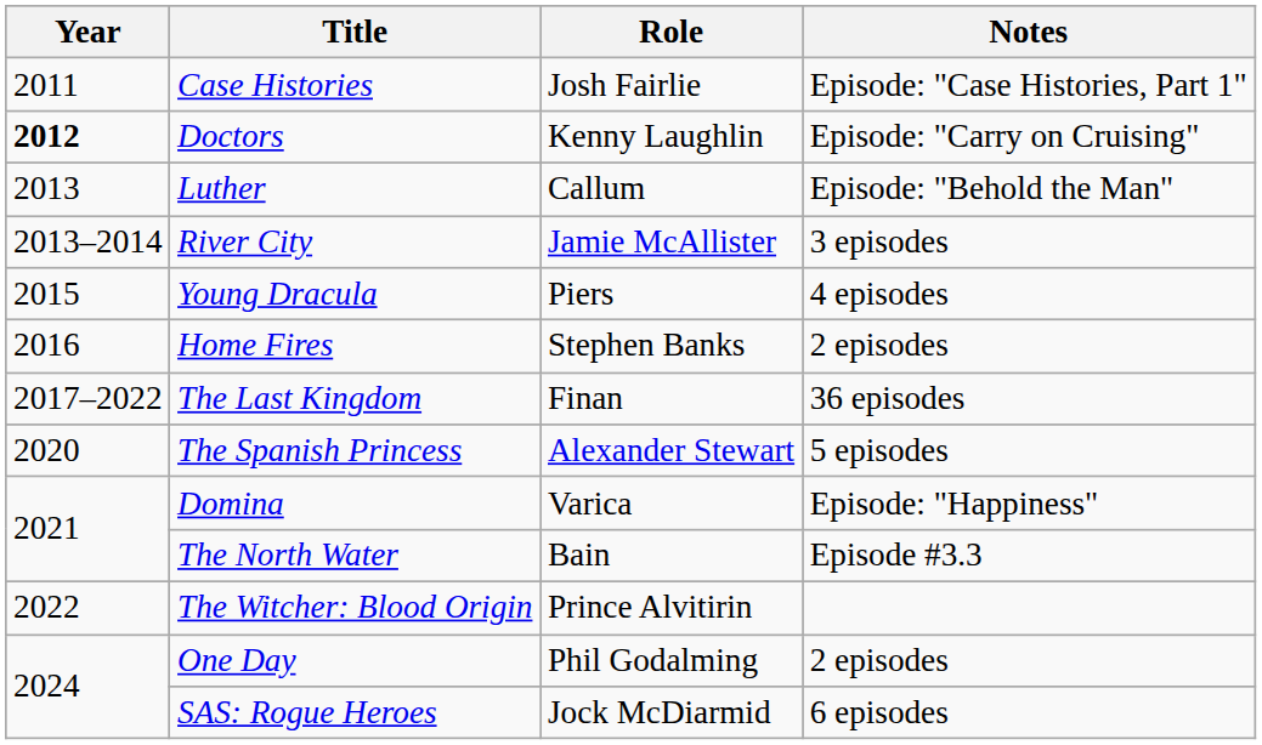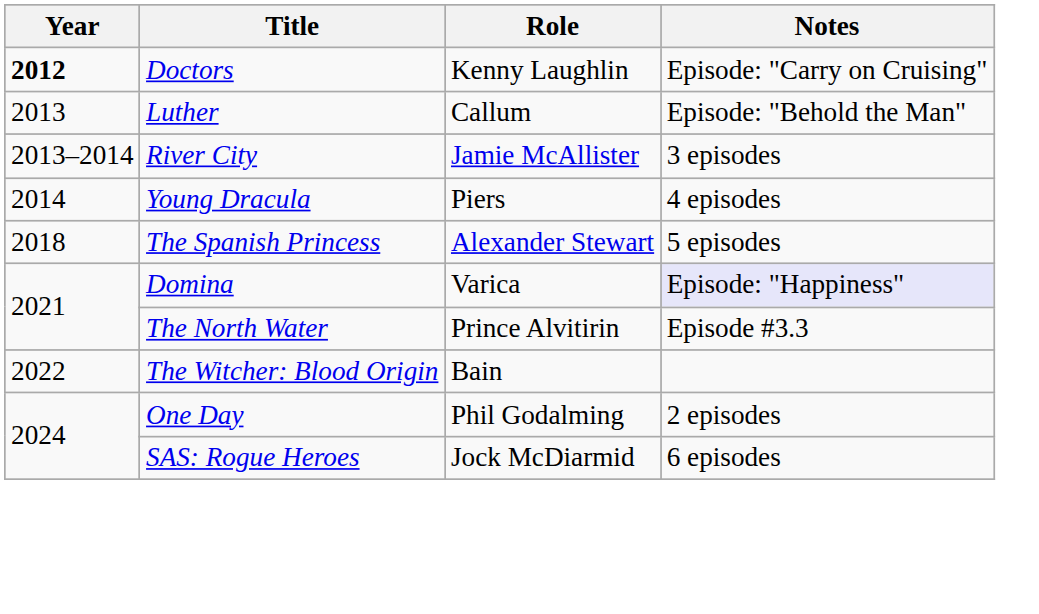 <table class="wikitable sortable">
 <tr>
 <th>Year</th>
 <th>Title</th>
 <th>Role</th>
 <th class="unsortable">Notes</th>
-</tr>
-<tr>
-<td>2011</td>
-<td><em><a href='#'>Case Histories</a></em></td>
-<td>Josh Fairlie</td>
-<td>Episode: "Case Histories, Part 1"</td>
 </tr>
 <tr>
 <td><strong>2012</strong></td>
 <td><em><a href='#'>Doctors</a></em></td>
 <td>Kenny Laughlin</td>
 <td>Episode: "Carry on Cruising"</td>
 </tr>
 <tr>
 <td>2013</td>
 <td><em><a href='#'>Luther</a></em></td>
 <td>Callum</td>
 <td>Episode: "Behold the Man"</td>
 </tr>
 <tr>
 <td>2013–2014</td>
 <td><em><a href='#'>River City</a></em></td>
 <td><a href='#'>Jamie McAllister</a></td>
 <td>3 episodes</td>
 </tr>
 <tr>
-<td>2015</td>
+<td>2014</td>
 <td><em><a href='#'>Young Dracula</a></em></td>
 <td>Piers</td>
 <td>4 episodes</td>
 </tr>
 <tr>
-<td>2016</td>
-<td><em><a href='#'>Home Fires</a></em></td>
-<td>Stephen Banks</td>
-<td>2 episodes</td>
-</tr>
-<tr>
-<td>2017–2022</td>
-<td><em><a href='#'>The Last Kingdom</a></em></td>
-<td>Finan</td>
-<td>36 episodes</td>
-</tr>
-<tr>
-<td>2020</td>
+<td>2018</td>
 <td><em><a href='#'>The Spanish Princess</a></em></td>
 <td><a href='#'>Alexander Stewart</a></td>
 <td>5 episodes</td>
 </tr>
 <tr>
 <td rowspan="2">2021</td>
 <td><em><a href='#'>Domina</a></em></td>
 <td>Varica</td>
-<td>Episode: "Happiness"</td>
+<td style="background: lavender;">Episode: "Happiness"</td>
 </tr>
 <tr>
 <td><em><a href='#'>The North Water</a></em></td>
-<td>Bain</td>
+<td>Prince Alvitirin</td>
 <td>Episode #3.3</td>
 </tr>
 <tr>
 <td>2022</td>
 <td><em><a href='#'>The Witcher: Blood Origin</a></em></td>
-<td>Prince Alvitirin</td>
+<td>Bain</td>
 <td></td>
 </tr>
 <tr>
 <td rowspan="2">2024</td>
 <td><em><a href='#'>One Day</a></em></td>
 <td>Phil Godalming</td>
 <td>2 episodes</td>
 </tr>
 <tr>
 <td><em><a href='#'>SAS: Rogue Heroes</a></em></td>
 <td>Jock McDiarmid</td>
 <td>6 episodes</td>
 </tr>
 </table>
